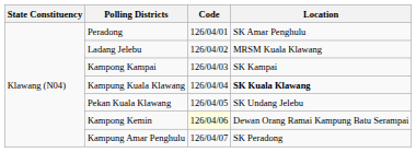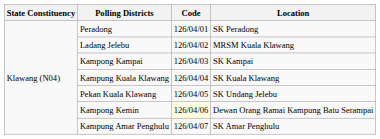 <table class="wikitable sortable mw-collapsible">
 <tr>
 <th><small>State Constituency</small></th>
 <th><small>Polling Districts</small></th>
 <th><small>Code</small></th>
 <th><small>Location</small></th>
 </tr>
 <tr>
 <td rowspan="7"><small>Klawang (N04)</small></td>
 <td><small>Peradong</small></td>
 <td><small>126/04/01</small></td>
-<td><small>SK Amar Penghulu</small></td>
+<td><small>SK Peradong</small></td>
 </tr>
 <tr>
 <td><small>Ladang Jelebu</small></td>
 <td><small>126/04/02</small></td>
 <td><small>MRSM Kuala Klawang</small></td>
 </tr>
 <tr>
 <td><small>Kampong Kampai</small></td>
 <td><small>126/04/03</small></td>
 <td><small>SK Kampai</small></td>
 </tr>
 <tr>
 <td><small>Kampung Kuala Klawang</small></td>
 <td><small>126/04/04</small></td>
-<td><strong><small>SK Kuala Klawang</small></strong></td>
+<td><small>SK Kuala Klawang</small></td>
 </tr>
 <tr>
 <td><small>Pekan Kuala Klawang</small></td>
 <td><small>126/04/05</small></td>
 <td><small>SK Undang Jelebu</small></td>
 </tr>
 <tr>
 <td><small>Kampong Kemin</small></td>
 <td style="background: lightyellow;"><small>126/04/06</small></td>
 <td><small>Dewan Orang Ramai Kampung Batu Serampai</small></td>
 </tr>
 <tr>
 <td><small>Kampung Amar Penghulu</small></td>
 <td><small>126/04/07</small></td>
-<td><small>SK Peradong</small></td>
+<td><small>SK Amar Penghulu</small></td>
 </tr>
 </table>
